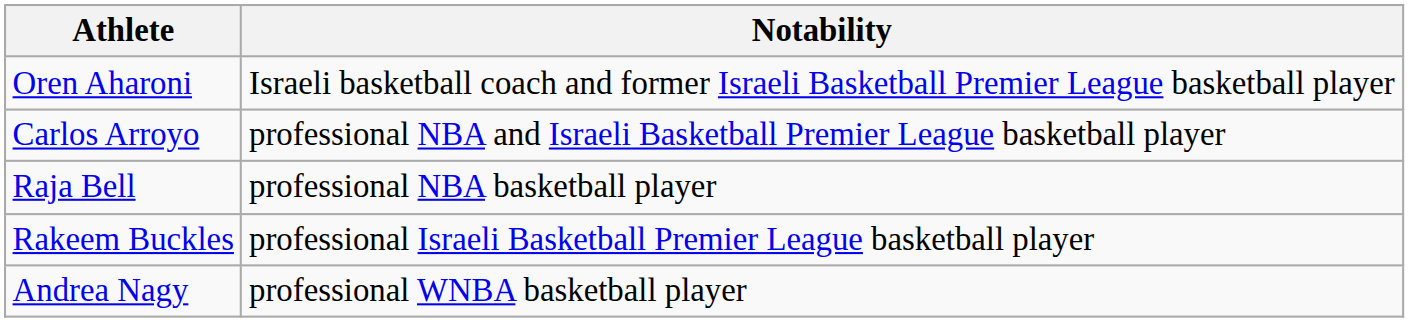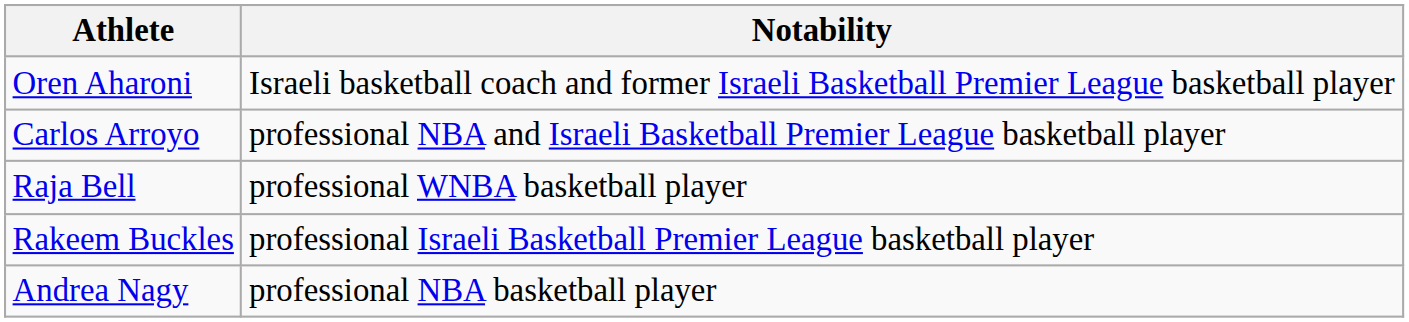 <table class="wikitable">
 <tr>
 <th>Athlete</th>
 <th>Notability</th>
 </tr>
 <tr>
 <td><a href='#'>Oren Aharoni</a></td>
 <td>Israeli basketball coach and former <a href='#'>Israeli Basketball Premier League</a> basketball player</td>
 </tr>
 <tr>
 <td><a href='#'>Carlos Arroyo</a></td>
 <td>professional <a href='#'>NBA</a> and <a href='#'>Israeli Basketball Premier League</a> basketball player</td>
 </tr>
 <tr>
 <td><a href='#'>Raja Bell</a></td>
-<td>professional <a href='#'>NBA</a> basketball player</td>
+<td>professional <a href='#'>WNBA</a> basketball player</td>
 </tr>
 <tr>
 <td><a href='#'>Rakeem Buckles</a></td>
 <td>professional <a href='#'>Israeli Basketball Premier League</a> basketball player</td>
 </tr>
 <tr>
 <td><a href='#'>Andrea Nagy</a></td>
-<td>professional <a href='#'>WNBA</a> basketball player</td>
+<td>professional <a href='#'>NBA</a> basketball player</td>
 </tr>
 </table>
